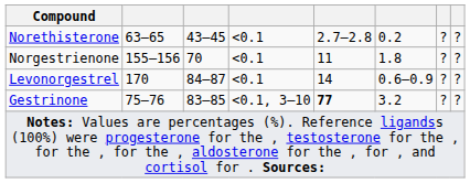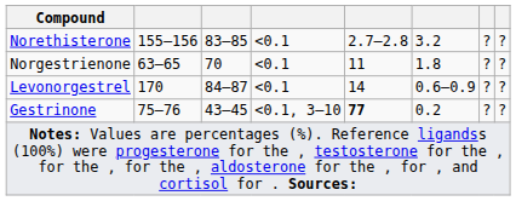 <table class="wikitable mw-collapsible mw-collapsed" style="text-align:left; margin-left:auto; margin-right:auto; border:none;">
 <tr>
 <th>Compound</th>
 <th></th>
 <th></th>
 <th></th>
 <th></th>
 <th></th>
 <th></th>
 <th></th>
 </tr>
 <tr>
 <td><a href='#'>Norethisterone</a></td>
-<td>63–65</td>
-<td>43–45</td>
+<td>155–156</td>
+<td>83–85</td>
 <td><0.1</td>
 <td>2.7–2.8</td>
-<td>0.2</td>
+<td>3.2</td>
 <td>?</td>
 <td>?</td>
 </tr>
 <tr>
 <td>Norgestrienone</td>
-<td>155–156</td>
+<td>63–65</td>
 <td>70</td>
 <td><0.1</td>
 <td>11</td>
 <td>1.8</td>
 <td>?</td>
 <td>?</td>
 </tr>
 <tr>
 <td><a href='#'>Levonorgestrel</a></td>
 <td>170</td>
 <td>84–87</td>
 <td><0.1</td>
 <td>14</td>
 <td>0.6–0.9</td>
 <td>?</td>
 <td>?</td>
 </tr>
 <tr>
 <td><a href='#'>Gestrinone</a></td>
 <td>75–76</td>
-<td>83–85</td>
+<td>43–45</td>
 <td><0.1, 3–10</td>
 <td><strong>77</strong></td>
-<td>3.2</td>
+<td>0.2</td>
 <td>?</td>
 <td>?</td>
 </tr>
 <tr class="sortbottom">
 <td colspan="9" style="width: 1px; background-color:#eaecf0; text-align: center;"><strong>Notes:</strong> Values are percentages (%). Reference <a href='#'>ligands</a>s (100%) were <a href='#'>progesterone</a> for the , <a href='#'>testosterone</a> for the , <a href='#'></a> for the ,  for the , <a href='#'>aldosterone</a> for the ,  for , and <a href='#'>cortisol</a> for . <strong>Sources:</strong> </td>
 </tr>
 </table>
